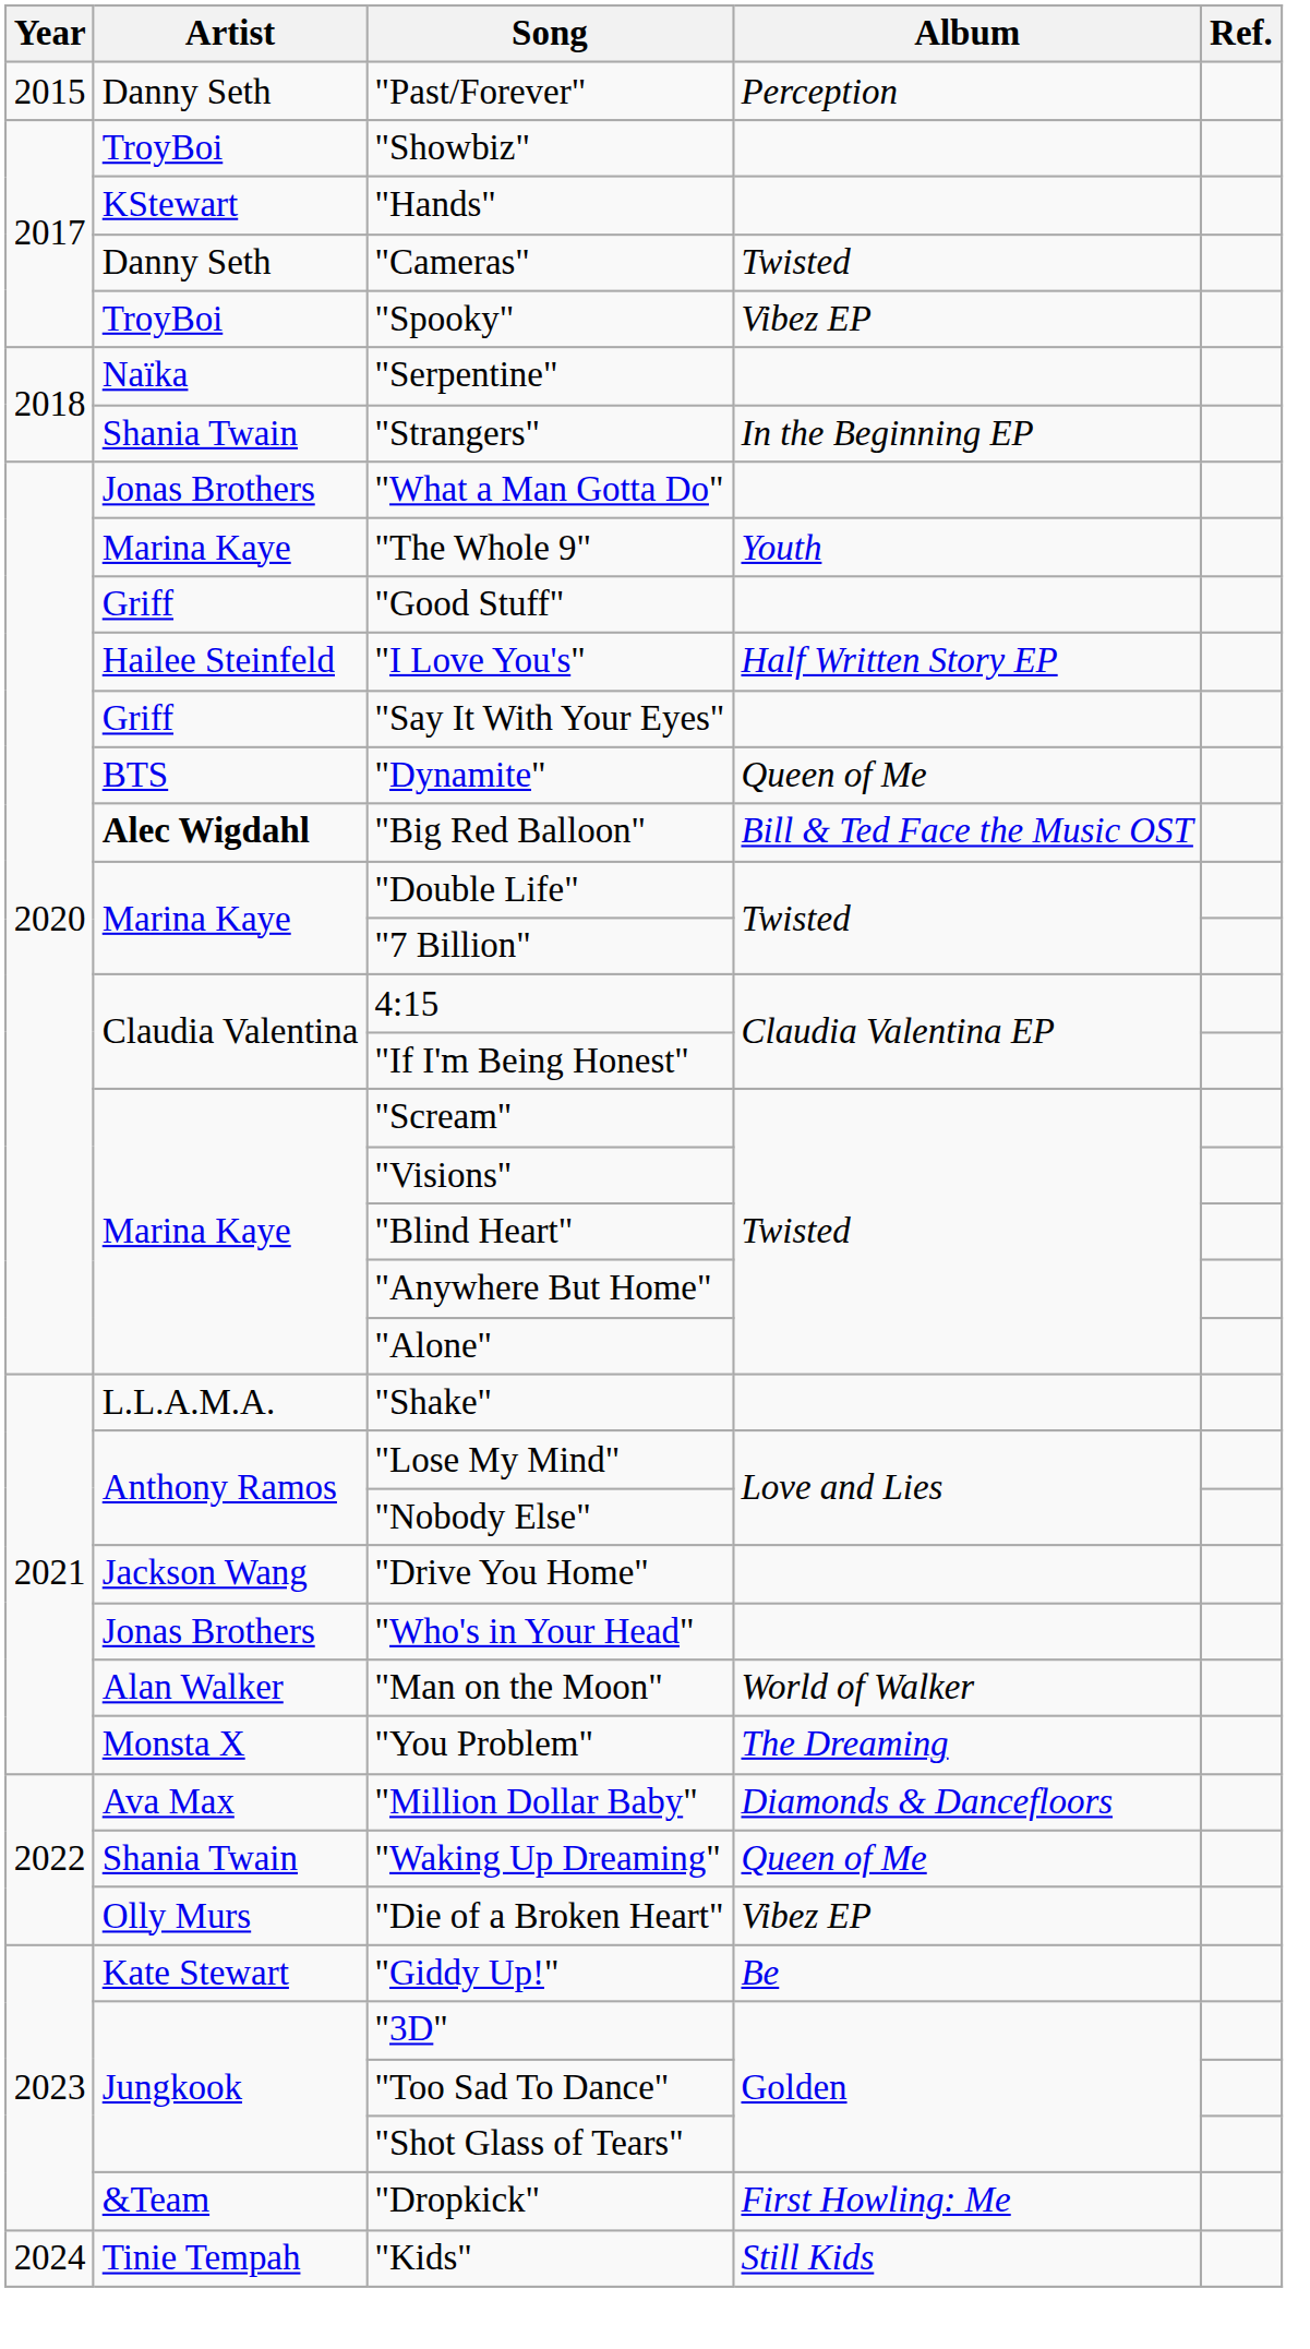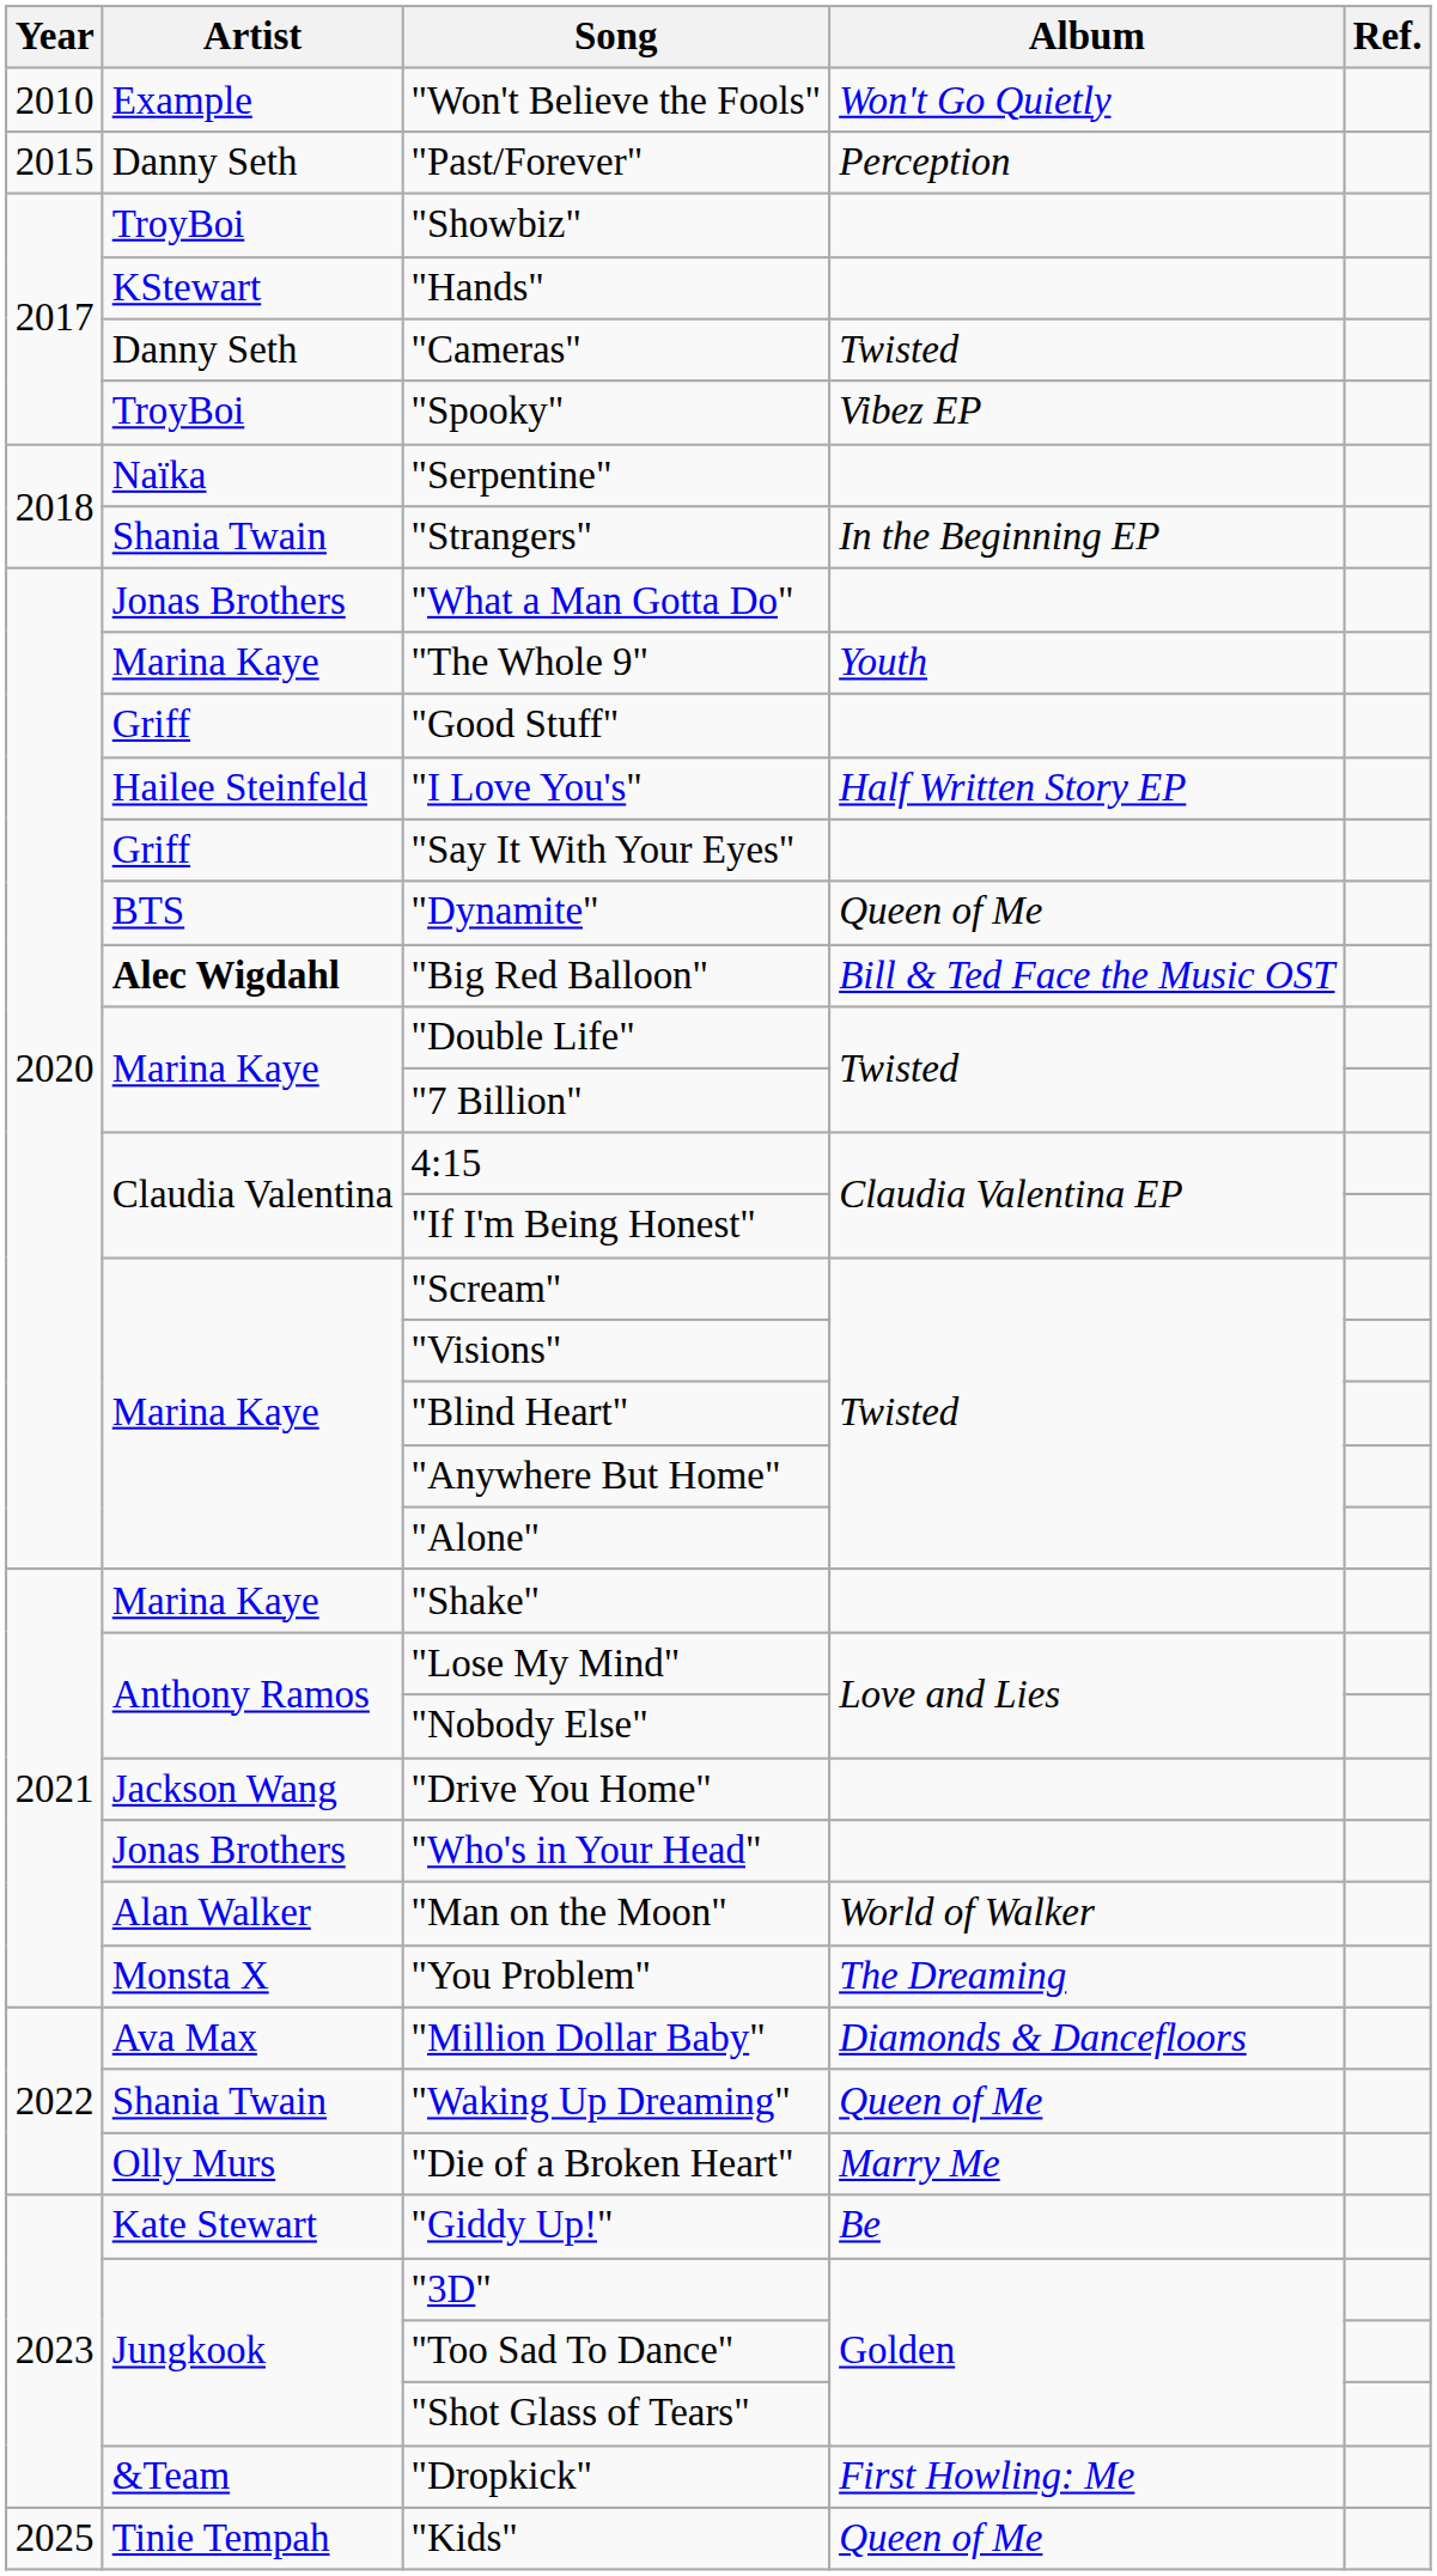 <table class="wikitable">
 <tr>
 <th>Year</th>
 <th>Artist</th>
 <th>Song</th>
 <th>Album</th>
 <th>Ref.</th>
+</tr>
+<tr>
+<td>2010</td>
+<td><a href='#'>Example</a></td>
+<td>"Won't Believe the Fools"</td>
+<td><em><a href='#'>Won't Go Quietly</a></em></td>
+<td></td>
 </tr>
 <tr>
 <td>2015</td>
 <td>Danny Seth</td>
 <td>"Past/Forever" </td>
 <td><em>Perception</em></td>
 <td></td>
 </tr>
 <tr>
 <td rowspan="4">2017</td>
 <td><a href='#'>TroyBoi</a></td>
 <td>"Showbiz" </td>
 <td></td>
 <td></td>
 </tr>
 <tr>
 <td><a href='#'>KStewart</a></td>
 <td>"Hands" </td>
 <td></td>
 <td></td>
 </tr>
 <tr>
 <td>Danny Seth</td>
 <td>"Cameras" </td>
 <td><em>Twisted</em></td>
 <td></td>
 </tr>
 <tr>
 <td><a href='#'>TroyBoi</a></td>
 <td>"Spooky" </td>
 <td><em>Vibez EP</em></td>
 <td></td>
 </tr>
 <tr>
 <td rowspan="2">2018</td>
 <td><a href='#'>Naïka</a></td>
 <td>"Serpentine"</td>
 <td></td>
 <td></td>
 </tr>
 <tr>
 <td><a href='#'>Shania Twain</a></td>
 <td>"Strangers"</td>
 <td><em>In the Beginning EP</em></td>
 <td></td>
 </tr>
 <tr>
 <td rowspan="16">2020</td>
 <td><a href='#'>Jonas Brothers</a></td>
 <td>"<a href='#'>What a Man Gotta Do</a>"</td>
 <td></td>
 <td></td>
 </tr>
 <tr>
 <td><a href='#'>Marina Kaye</a></td>
 <td>"The Whole 9"</td>
 <td><em><a href='#'>Youth</a></em></td>
 <td></td>
 </tr>
 <tr>
 <td><a href='#'>Griff</a></td>
 <td>"Good Stuff"</td>
 <td></td>
 <td></td>
 </tr>
 <tr>
 <td><a href='#'>Hailee Steinfeld</a></td>
 <td>"<a href='#'>I Love You's</a>"</td>
 <td><em><a href='#'>Half Written Story EP</a></em></td>
 <td></td>
 </tr>
 <tr>
 <td><a href='#'>Griff</a></td>
 <td>"Say It With Your Eyes"</td>
 <td></td>
 <td></td>
 </tr>
 <tr>
 <td><a href='#'>BTS</a></td>
 <td>"<a href='#'>Dynamite</a>"</td>
 <td><em>Queen of Me</em></td>
 <td></td>
 </tr>
 <tr>
 <td><strong>Alec Wigdahl</strong></td>
 <td>"Big Red Balloon"</td>
 <td><em><a href='#'>Bill & Ted Face the Music OST</a></em></td>
 <td></td>
 </tr>
 <tr>
 <td rowspan="2"><a href='#'>Marina Kaye</a></td>
 <td>"Double Life"</td>
 <td rowspan="2"><em>Twisted</em></td>
 <td></td>
 </tr>
 <tr>
 <td>"7 Billion"</td>
 <td></td>
 </tr>
 <tr>
 <td rowspan="2">Claudia Valentina</td>
 <td>4:15</td>
 <td rowspan="2"><em>Claudia Valentina EP</em></td>
 <td></td>
 </tr>
 <tr>
 <td>"If I'm Being Honest"</td>
 <td></td>
 </tr>
 <tr>
 <td rowspan="5"><a href='#'>Marina Kaye</a></td>
 <td>"Scream"</td>
 <td rowspan="5"><em>Twisted</em></td>
 <td></td>
 </tr>
 <tr>
 <td>"Visions"</td>
 <td></td>
 </tr>
 <tr>
 <td>"Blind Heart"</td>
 <td></td>
 </tr>
 <tr>
 <td>"Anywhere But Home"</td>
 <td></td>
 </tr>
 <tr>
 <td>"Alone"</td>
 <td></td>
 </tr>
 <tr>
 <td rowspan="7">2021</td>
-<td>L.L.A.M.A.</td>
+<td><a href='#'>Marina Kaye</a></td>
 <td>"Shake" </td>
 <td></td>
 <td></td>
 </tr>
 <tr>
 <td rowspan="2"><a href='#'>Anthony Ramos</a></td>
 <td>"Lose My Mind"</td>
 <td rowspan="2"><em>Love and Lies</em></td>
 <td></td>
 </tr>
 <tr>
 <td>"Nobody Else"</td>
 <td></td>
 </tr>
 <tr>
 <td><a href='#'>Jackson Wang</a></td>
 <td>"Drive You Home" </td>
 <td></td>
 <td></td>
 </tr>
 <tr>
 <td><a href='#'>Jonas Brothers</a></td>
 <td>"<a href='#'>Who's in Your Head</a>"</td>
 <td></td>
 <td></td>
 </tr>
 <tr>
 <td><a href='#'>Alan Walker</a></td>
 <td>"Man on the Moon" </td>
 <td><em>World of Walker</em></td>
 <td></td>
 </tr>
 <tr>
 <td><a href='#'>Monsta X</a></td>
 <td>"You Problem"</td>
 <td><em><a href='#'>The Dreaming</a></em></td>
 <td></td>
 </tr>
 <tr>
 <td rowspan="3">2022</td>
 <td><a href='#'>Ava Max</a></td>
 <td>"<a href='#'>Million Dollar Baby</a>"</td>
 <td><em><a href='#'>Diamonds & Dancefloors</a></em></td>
 <td></td>
 </tr>
 <tr>
 <td><a href='#'>Shania Twain</a></td>
 <td>"<a href='#'>Waking Up Dreaming</a>"</td>
 <td><em><a href='#'>Queen of Me</a></em></td>
 <td></td>
 </tr>
 <tr>
 <td><a href='#'>Olly Murs</a></td>
 <td>"Die of a Broken Heart"</td>
-<td><em>Vibez EP</em></td>
+<td><em><a href='#'>Marry Me</a></em></td>
 <td></td>
 </tr>
 <tr>
 <td rowspan="5">2023</td>
 <td><a href='#'>Kate Stewart</a></td>
 <td>"<a href='#'>Giddy Up!</a>"</td>
 <td><em><a href='#'>Be</a></em></td>
 <td></td>
 </tr>
 <tr>
 <td rowspan="3"><a href='#'>Jungkook</a></td>
 <td>"<a href='#'>3D</a>" </td>
 <td rowspan="3"><a href='#'>Golden</a></td>
 <td></td>
 </tr>
 <tr>
 <td>"Too Sad To Dance"</td>
 <td></td>
 </tr>
 <tr>
 <td>"Shot Glass of Tears"</td>
 <td></td>
 </tr>
 <tr>
 <td><a href='#'>&Team</a></td>
 <td>"Dropkick"</td>
 <td><em><a href='#'>First Howling: Me</a></em></td>
 <td></td>
 </tr>
 <tr>
-<td>2024</td>
+<td>2025</td>
 <td><a href='#'>Tinie Tempah</a></td>
 <td>"Kids"</td>
-<td><em><a href='#'>Still Kids</a></em></td>
+<td><em><a href='#'>Queen of Me</a></em></td>
 <td></td>
 </tr>
 </table>
